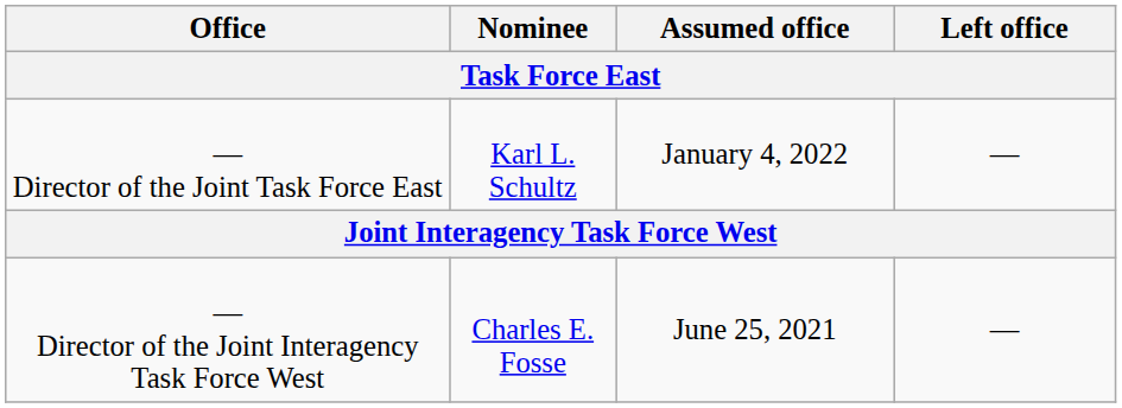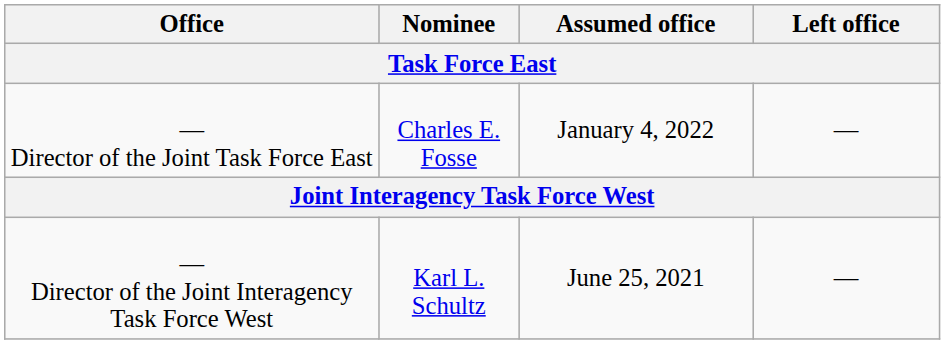 <table class="wikitable sortable" style="text-align:center">
 <tr>
 <th style="width:40%;">Office</th>
 <th style="width:15%;">Nominee</th>
 <th style="width:25%;" data-sort-type="date">Assumed office</th>
 <th style="width:20%;" data-sort-type="date">Left office</th>
 </tr>
 <tr>
 <th colspan=4><a href='#'>Task Force East</a></th>
 </tr>
 <tr>
 <td><br>—<br>Director of the Joint Task Force East</td>
-<td><br><a href='#'>Karl L. Schultz</a></td>
+<td><br><a href='#'>Charles E. Fosse</a></td>
 <td>January 4, 2022</td>
 <td>—</td>
 </tr>
 <tr>
 <th colspan=4><a href='#'>Joint Interagency Task Force West</a></th>
 </tr>
 <tr>
 <td><br>—<br>Director of the Joint Interagency Task Force West</td>
-<td><br><a href='#'>Charles E. Fosse</a></td>
+<td><br><a href='#'>Karl L. Schultz</a></td>
 <td>June 25, 2021</td>
 <td>—</td>
 </tr>
 </table>
